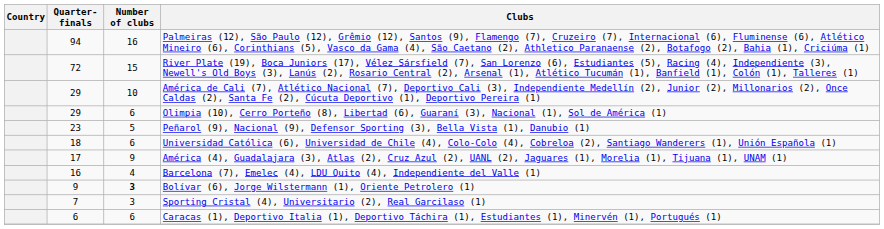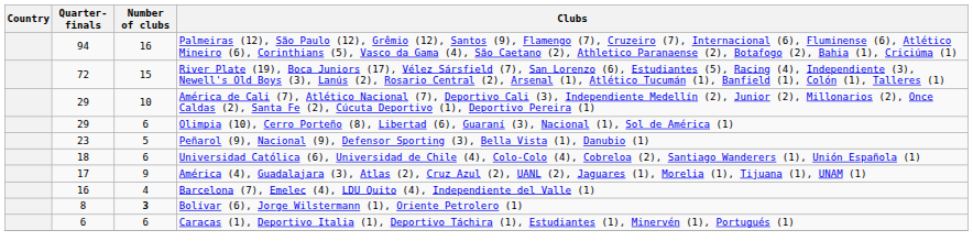 <table class="wikitable sortable">
 <tr>
 <th>Country</th>
 <th width=75>Quarter-finals</th>
 <th width=75>Number<br>of clubs</th>
 <th>Clubs</th>
 </tr>
 <tr>
 <th scope=row></th>
 <td style="text-align: center">94</td>
 <td style="text-align: center">16</td>
 <td><a href='#'>Palmeiras</a> (12), <a href='#'>São Paulo</a> (12), <a href='#'>Grêmio</a> (12), <a href='#'>Santos</a> (9), <a href='#'>Flamengo</a> (7), <a href='#'>Cruzeiro</a> (7), <a href='#'>Internacional</a> (6), <a href='#'>Fluminense</a> (6),  <a href='#'>Atlético Mineiro</a> (6), <a href='#'>Corinthians</a> (5), <a href='#'>Vasco da Gama</a> (4), <a href='#'>São Caetano</a> (2),  <a href='#'>Athletico Paranaense</a> (2), <a href='#'>Botafogo</a> (2), <a href='#'>Bahia</a> (1), <a href='#'>Criciúma</a> (1)</td>
 </tr>
 <tr>
 <th scope=row></th>
 <td style="text-align: center">72</td>
 <td style="text-align: center">15</td>
 <td><a href='#'>River Plate</a> (19), <a href='#'>Boca Juniors</a> (17), <a href='#'>Vélez Sársfield</a> (7), <a href='#'>San Lorenzo</a> (6), <a href='#'>Estudiantes</a> (5), <a href='#'>Racing</a> (4), <a href='#'>Independiente</a> (3), <a href='#'>Newell's Old Boys</a> (3), <a href='#'>Lanús</a> (2), <a href='#'>Rosario Central</a> (2), <a href='#'>Arsenal</a> (1), <a href='#'>Atlético Tucumán</a> (1), <a href='#'>Banfield</a> (1), <a href='#'>Colón</a> (1), <a href='#'>Talleres</a> (1)</td>
 </tr>
 <tr>
 <th scope=row></th>
 <td style="text-align: center">29</td>
 <td style="text-align: center">10</td>
 <td><a href='#'>América de Cali</a> (7), <a href='#'>Atlético Nacional</a> (7), <a href='#'>Deportivo Cali</a> (3), <a href='#'>Independiente Medellín</a> (2), <a href='#'>Junior</a> (2), <a href='#'>Millonarios</a> (2), <a href='#'>Once Caldas</a> (2), <a href='#'>Santa Fe</a> (2), <a href='#'>Cúcuta Deportivo</a> (1), <a href='#'>Deportivo Pereira</a> (1)</td>
 </tr>
 <tr>
 <th scope=row></th>
 <td style="text-align: center">29</td>
 <td style="text-align: center">6</td>
 <td><a href='#'>Olimpia</a> (10), <a href='#'>Cerro Porteño</a> (8), <a href='#'>Libertad</a> (6), <a href='#'>Guaraní</a> (3), <a href='#'>Nacional</a> (1), <a href='#'>Sol de América</a> (1)</td>
 </tr>
 <tr>
 <th scope=row></th>
 <td style="text-align: center">23</td>
 <td style="text-align: center">5</td>
 <td><a href='#'>Peñarol</a> (9), <a href='#'>Nacional</a> (9), <a href='#'>Defensor Sporting</a> (3), <a href='#'>Bella Vista</a> (1), <a href='#'>Danubio</a> (1)</td>
 </tr>
 <tr>
 <th scope=row></th>
 <td style="text-align: center">18</td>
 <td style="text-align: center">6</td>
 <td><a href='#'>Universidad Católica</a> (6), <a href='#'>Universidad de Chile</a> (4), <a href='#'>Colo-Colo</a> (4), <a href='#'>Cobreloa</a> (2), <a href='#'>Santiago Wanderers</a> (1), <a href='#'>Unión Española</a> (1)</td>
 </tr>
 <tr>
 <th scope=row></th>
 <td style="text-align: center">17</td>
 <td style="text-align: center">9</td>
 <td><a href='#'>América</a> (4), <a href='#'>Guadalajara</a> (3), <a href='#'>Atlas</a> (2), <a href='#'>Cruz Azul</a> (2), <a href='#'>UANL</a> (2), <a href='#'>Jaguares</a> (1), <a href='#'>Morelia</a> (1), <a href='#'>Tijuana</a> (1), <a href='#'>UNAM</a> (1)</td>
 </tr>
 <tr>
 <th scope=row></th>
 <td style="text-align: center">16</td>
 <td style="text-align: center">4</td>
 <td><a href='#'>Barcelona</a> (7), <a href='#'>Emelec</a> (4), <a href='#'>LDU Quito</a> (4), <a href='#'>Independiente del Valle</a> (1)</td>
 </tr>
 <tr>
 <th scope=row></th>
-<td style="text-align: center">9</td>
+<td style="text-align: center">8</td>
 <td style="text-align: center"><strong>3</strong></td>
 <td><a href='#'>Bolívar</a> (6), <a href='#'>Jorge Wilstermann</a> (1), <a href='#'>Oriente Petrolero</a> (1)</td>
-</tr>
-<tr>
-<th scope=row></th>
-<td style="text-align: center">7</td>
-<td style="text-align: center">3</td>
-<td><a href='#'>Sporting Cristal</a> (4), <a href='#'>Universitario</a> (2), <a href='#'>Real Garcilaso</a> (1)</td>
 </tr>
 <tr>
 <th scope=row></th>
 <td style="text-align: center">6</td>
 <td style="text-align: center">6</td>
 <td><a href='#'>Caracas</a> (1), <a href='#'>Deportivo Italia</a> (1), <a href='#'>Deportivo Táchira</a> (1), <a href='#'>Estudiantes</a> (1), <a href='#'>Minervén</a> (1), <a href='#'>Portugués</a> (1)</td>
 </tr>
 <tr>
 </tr>
 </table>
